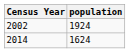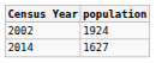 <table class="wikitable">
 <tr>
 <th>Census Year</th>
 <th>population</th>
 </tr>
 <tr>
 <td>2002</td>
 <td>1924</td>
 </tr>
 <tr>
 <td>2014</td>
-<td>1624</td>
+<td>1627</td>
 </tr>
 </table>
